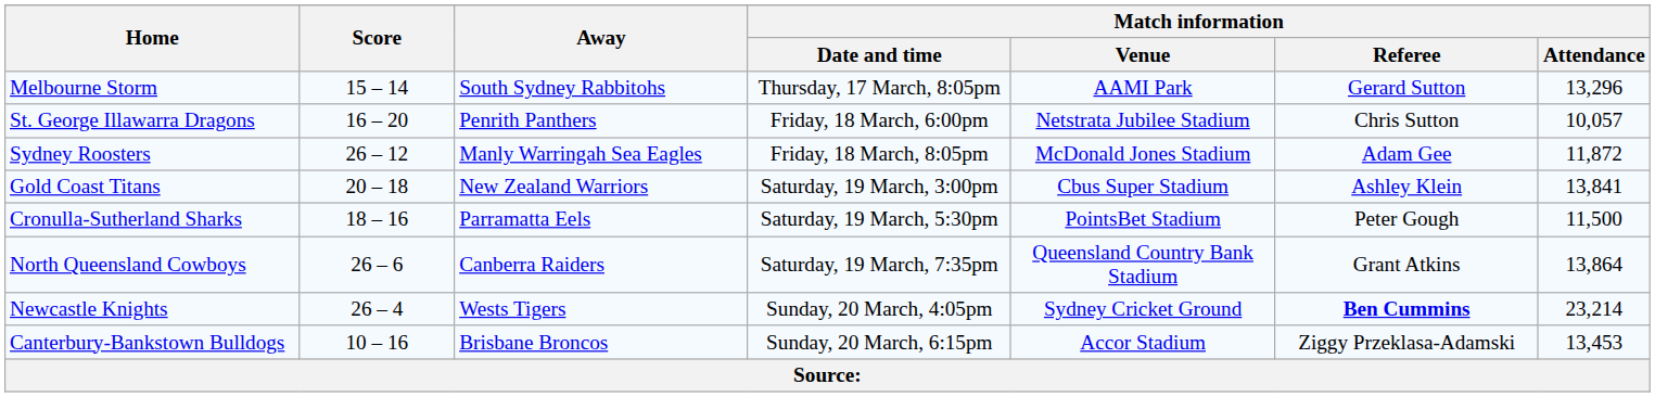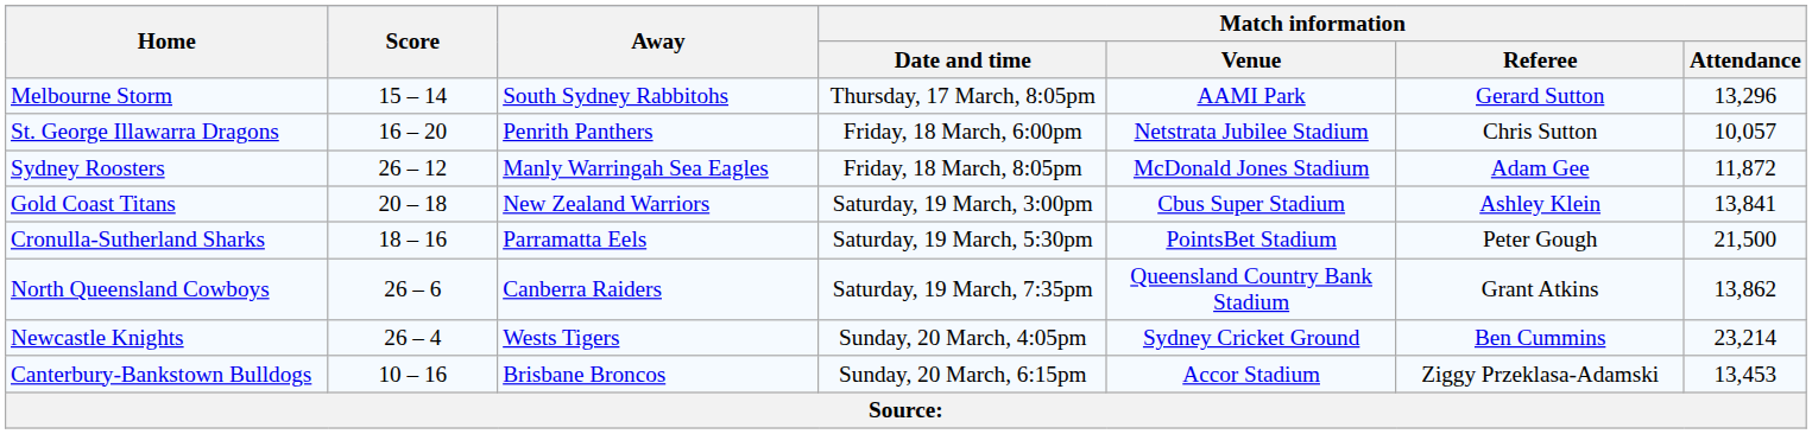 <table class="wikitable" style="border-collapse:collapse; text-align:center; width:100%;">
 <tr style="background:#c1d8ff;">
 </tr>
 <tr style="background:#c1d8ff;">
 <th rowspan="2" style="width:19%;">Home</th>
 <th rowspan="2" style="width:10%;">Score</th>
 <th rowspan="2" style="width:19%;">Away</th>
 <th colspan="6">Match information</th>
 </tr>
 <tr style="background:#efefef;">
 <th width=17%>Date and time</th>
 <th width=17%>Venue</th>
 <th width=17%>Referee</th>
 <th width=5%>Attendance</th>
 </tr>
 <tr style="text-align:center; background:#f5faff;">
 <td align="left"> <a href='#'>Melbourne Storm</a></td>
 <td>15 – 14</td>
 <td align="left"> <a href='#'>South Sydney Rabbitohs</a></td>
 <td>Thursday, 17 March, 8:05pm</td>
 <td><a href='#'>AAMI Park</a></td>
 <td><a href='#'>Gerard Sutton</a></td>
 <td>13,296</td>
 </tr>
 <tr style="text-align:center; background:#f5faff;">
 <td align="left"> <a href='#'>St. George Illawarra Dragons</a></td>
 <td>16 – 20</td>
 <td align="left"> <a href='#'>Penrith Panthers</a></td>
 <td>Friday, 18 March, 6:00pm</td>
 <td><a href='#'>Netstrata Jubilee Stadium</a></td>
 <td>Chris Sutton</td>
 <td>10,057</td>
 </tr>
 <tr style="text-align:center; background:#f5faff;">
 <td align="left"> <a href='#'>Sydney Roosters</a></td>
 <td>26 – 12</td>
 <td align="left"> <a href='#'>Manly Warringah Sea Eagles</a></td>
 <td>Friday, 18 March, 8:05pm</td>
 <td><a href='#'>McDonald Jones Stadium</a></td>
 <td><a href='#'>Adam Gee</a></td>
 <td>11,872</td>
 </tr>
 <tr style="text-align:center; background:#f5faff;">
 <td align="left"> <a href='#'>Gold Coast Titans</a></td>
 <td>20 – 18</td>
 <td align="left"> <a href='#'>New Zealand Warriors</a></td>
 <td>Saturday, 19 March, 3:00pm</td>
 <td><a href='#'>Cbus Super Stadium</a></td>
 <td><a href='#'>Ashley Klein</a></td>
 <td>13,841</td>
 </tr>
 <tr style="text-align:center; background:#f5faff;">
 <td align="left"> <a href='#'>Cronulla-Sutherland Sharks</a></td>
 <td>18 – 16</td>
 <td align="left"> <a href='#'>Parramatta Eels</a></td>
 <td>Saturday, 19 March, 5:30pm</td>
 <td><a href='#'>PointsBet Stadium</a></td>
 <td>Peter Gough</td>
-<td>11,500</td>
+<td>21,500</td>
 </tr>
 <tr style="text-align:center; background:#f5faff;">
 <td align="left"> <a href='#'>North Queensland Cowboys</a></td>
 <td>26 – 6</td>
 <td align="left"> <a href='#'>Canberra Raiders</a></td>
 <td>Saturday, 19 March, 7:35pm</td>
 <td><a href='#'>Queensland Country Bank Stadium</a></td>
 <td>Grant Atkins</td>
-<td>13,864</td>
+<td>13,862</td>
 </tr>
 <tr style="text-align:center; background:#f5faff;">
 <td align="left"> <a href='#'>Newcastle Knights</a></td>
 <td>26 – 4</td>
 <td align="left"> <a href='#'>Wests Tigers</a></td>
 <td>Sunday, 20 March, 4:05pm</td>
 <td><a href='#'>Sydney Cricket Ground</a></td>
-<td><strong><a href='#'>Ben Cummins</a></strong></td>
+<td><a href='#'>Ben Cummins</a></td>
 <td>23,214</td>
 </tr>
 <tr style="text-align:center; background:#f5faff;">
 <td align="left"> <a href='#'>Canterbury-Bankstown Bulldogs</a></td>
 <td>10 – 16</td>
 <td align="left"> <a href='#'>Brisbane Broncos</a></td>
 <td>Sunday, 20 March, 6:15pm</td>
 <td><a href='#'>Accor Stadium</a></td>
 <td>Ziggy Przeklasa-Adamski</td>
 <td>13,453</td>
 </tr>
 <tr>
 <th colspan="7">Source:</th>
 </tr>
 </table>
